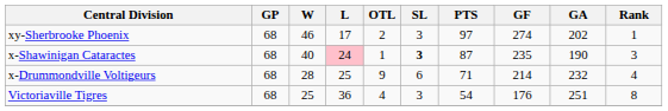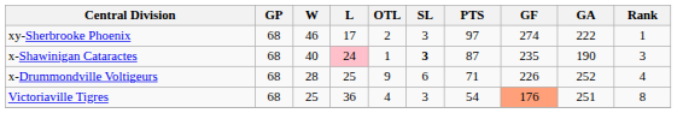 <table class="wikitable" style="text-align:center">
 <tr>
 <th bgcolor="#DDDDFF" width="33%">Central Division</th>
 <th bgcolor="#DDDDFF" width="5%">GP</th>
 <th bgcolor="#DDDDFF" width="5%">W</th>
 <th bgcolor="#DDDDFF" width="5%">L</th>
 <th bgcolor="#DDDDFF" width="5%">OTL</th>
 <th bgcolor="#DDDDFF" width="5%">SL</th>
 <th bgcolor="#DDDDFF" width="7.5%">PTS</th>
 <th bgcolor="#DDDDFF" width="7.5%">GF</th>
 <th bgcolor="#DDDDFF" width="7.5%">GA</th>
 <th bgcolor="#DDDDFF" width="7.5%">Rank</th>
 </tr>
 <tr>
 <td align=left>xy-<a href='#'>Sherbrooke Phoenix</a></td>
 <td>68</td>
 <td>46</td>
 <td>17</td>
 <td>2</td>
 <td>3</td>
 <td>97</td>
 <td>274</td>
-<td>202</td>
+<td>222</td>
 <td>1</td>
 </tr>
 <tr>
 <td align=left>x-<a href='#'>Shawinigan Cataractes</a></td>
 <td>68</td>
 <td>40</td>
 <td style="background: pink;">24</td>
 <td>1</td>
 <td><strong>3</strong></td>
 <td>87</td>
 <td>235</td>
 <td>190</td>
 <td>3</td>
 </tr>
 <tr>
 <td align=left>x-<a href='#'>Drummondville Voltigeurs</a></td>
 <td>68</td>
 <td>28</td>
 <td>25</td>
 <td>9</td>
 <td>6</td>
 <td>71</td>
-<td>214</td>
-<td>232</td>
+<td>226</td>
+<td>252</td>
 <td>4</td>
 </tr>
 <tr>
 <td align=left><a href='#'>Victoriaville Tigres</a></td>
 <td>68</td>
 <td>25</td>
 <td>36</td>
 <td>4</td>
 <td>3</td>
 <td>54</td>
-<td>176</td>
+<td style="background: lightsalmon;">176</td>
 <td>251</td>
 <td>8</td>
 </tr>
 <tr>
 </tr>
 </table>
